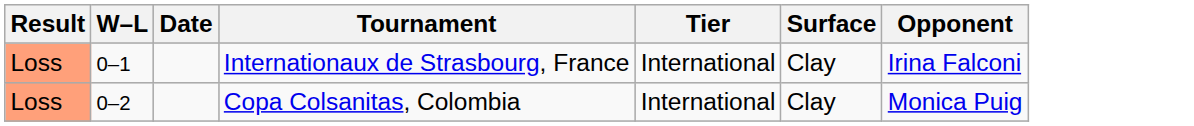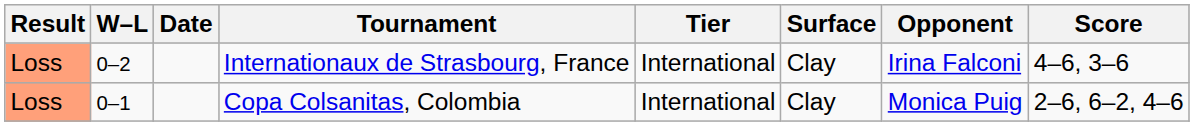 <table class="sortable wikitable">
 <tr>
 <th>Result</th>
 <th class="unsortable">W–L</th>
 <th>Date</th>
 <th>Tournament</th>
 <th>Tier</th>
 <th>Surface</th>
 <th>Opponent</th>
+<th class="unsortable">Score</th>
+</tr>
+<tr>
+<td style="background:#ffa07a;">Loss</td>
+<td><small>0–2</small></td>
+<td><a href='#'></a></td>
+<td><a href='#'>Internationaux de Strasbourg</a>, France</td>
+<td>International</td>
+<td>Clay</td>
+<td> <a href='#'>Irina Falconi</a></td>
+<td>4–6, 3–6</td>
 </tr>
 <tr>
 <td style="background:#ffa07a;">Loss</td>
 <td><small>0–1</small></td>
 <td><a href='#'></a></td>
-<td><a href='#'>Internationaux de Strasbourg</a>, France</td>
-<td>International</td>
-<td>Clay</td>
-<td> <a href='#'>Irina Falconi</a></td>
-</tr>
-<tr>
-<td style="background:#ffa07a;">Loss</td>
-<td><small>0–2</small></td>
-<td><a href='#'></a></td>
 <td><a href='#'>Copa Colsanitas</a>, Colombia</td>
 <td>International</td>
 <td>Clay</td>
 <td> <a href='#'>Monica Puig</a></td>
+<td>2–6, 6–2, 4–6</td>
 </tr>
 </table>
